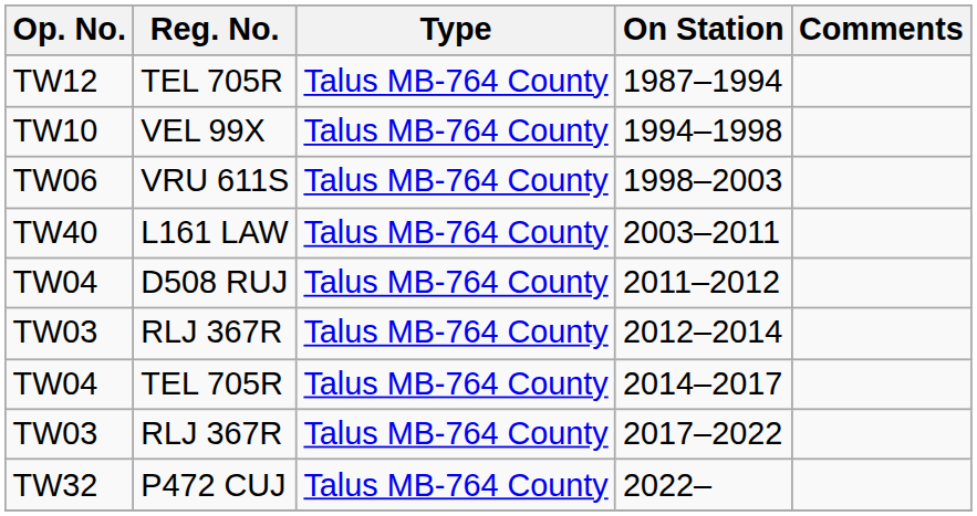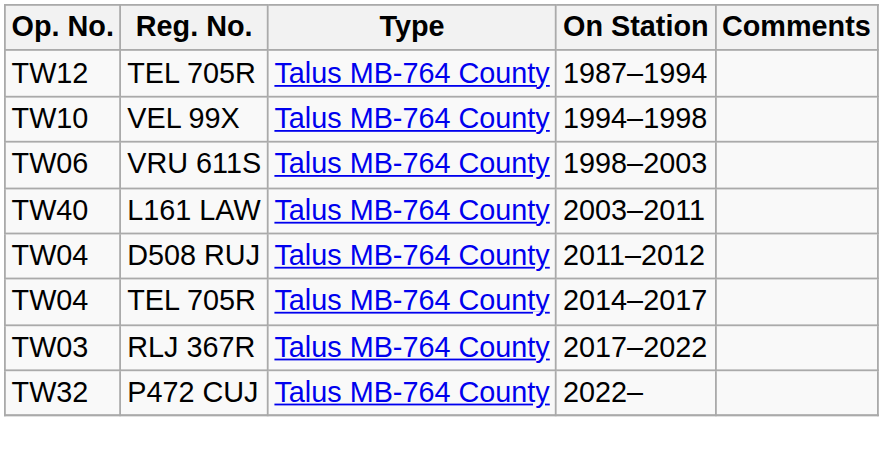 <table class="wikitable">
 <tr>
 <th>Op. No.</th>
 <th>Reg. No.</th>
 <th>Type</th>
 <th>On Station</th>
 <th>Comments</th>
 </tr>
 <tr>
 <td>TW12</td>
 <td>TEL 705R</td>
 <td><a href='#'>Talus MB-764 County</a></td>
 <td>1987–1994</td>
 <td></td>
 </tr>
 <tr>
 <td>TW10</td>
 <td>VEL 99X</td>
 <td><a href='#'>Talus MB-764 County</a></td>
 <td>1994–1998</td>
 <td></td>
 </tr>
 <tr>
 <td>TW06</td>
 <td>VRU 611S</td>
 <td><a href='#'>Talus MB-764 County</a></td>
 <td>1998–2003</td>
 <td></td>
 </tr>
 <tr>
 <td>TW40</td>
 <td>L161 LAW</td>
 <td><a href='#'>Talus MB-764 County</a></td>
 <td>2003–2011</td>
 <td></td>
 </tr>
 <tr>
 <td>TW04</td>
 <td>D508 RUJ</td>
 <td><a href='#'>Talus MB-764 County</a></td>
 <td>2011–2012</td>
 <td></td>
 </tr>
 <tr>
-<td>TW03</td>
-<td>RLJ 367R</td>
-<td><a href='#'>Talus MB-764 County</a></td>
-<td>2012–2014</td>
-<td></td>
-</tr>
-<tr>
 <td>TW04</td>
 <td>TEL 705R</td>
 <td><a href='#'>Talus MB-764 County</a></td>
 <td>2014–2017</td>
 <td></td>
 </tr>
 <tr>
 <td>TW03</td>
 <td>RLJ 367R</td>
 <td><a href='#'>Talus MB-764 County</a></td>
 <td>2017–2022</td>
 <td></td>
 </tr>
 <tr>
 <td>TW32</td>
 <td>P472 CUJ</td>
 <td><a href='#'>Talus MB-764 County</a></td>
 <td>2022–</td>
 <td></td>
 </tr>
 <tr>
 </tr>
 </table>
